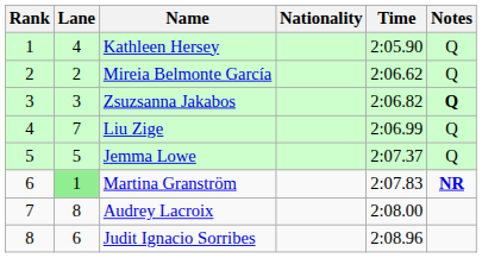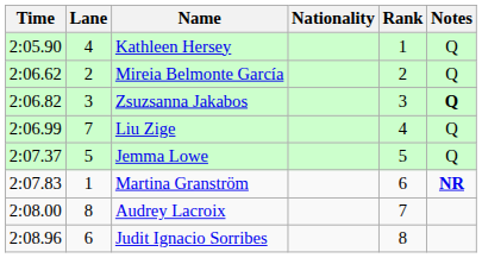 <table class="wikitable sortable" style="text-align:center">
 <tr>
-<th>Rank</th>
+<th>Time</th>
 <th>Lane</th>
 <th>Name</th>
 <th>Nationality</th>
-<th>Time</th>
+<th>Rank</th>
 <th>Notes</th>
 </tr>
 <tr bgcolor=ccffcc>
-<td>1</td>
+<td>2:05.90</td>
 <td>4</td>
 <td align=left><a href='#'>Kathleen Hersey</a></td>
 <td align=left></td>
-<td>2:05.90</td>
+<td>1</td>
 <td>Q</td>
 </tr>
 <tr bgcolor=ccffcc>
-<td>2</td>
+<td>2:06.62</td>
 <td>2</td>
 <td align=left><a href='#'>Mireia Belmonte García</a></td>
 <td align=left></td>
-<td>2:06.62</td>
+<td>2</td>
 <td>Q</td>
 </tr>
 <tr bgcolor=ccffcc>
-<td>3</td>
+<td>2:06.82</td>
 <td>3</td>
 <td align=left><a href='#'>Zsuzsanna Jakabos</a></td>
 <td align=left></td>
-<td>2:06.82</td>
+<td>3</td>
 <td><strong>Q</strong></td>
 </tr>
 <tr bgcolor=ccffcc>
-<td>4</td>
+<td>2:06.99</td>
 <td>7</td>
 <td align=left><a href='#'>Liu Zige</a></td>
 <td align=left></td>
-<td>2:06.99</td>
+<td>4</td>
 <td>Q</td>
 </tr>
 <tr bgcolor=ccffcc>
-<td>5</td>
+<td>2:07.37</td>
 <td>5</td>
 <td align=left><a href='#'>Jemma Lowe</a></td>
 <td align=left></td>
-<td>2:07.37</td>
+<td>5</td>
 <td>Q</td>
 </tr>
 <tr>
-<td>6</td>
-<td style="background: lightgreen;">1</td>
+<td>2:07.83</td>
+<td>1</td>
 <td align=left><a href='#'>Martina Granström</a></td>
 <td align=left></td>
-<td>2:07.83</td>
+<td>6</td>
 <td><strong><a href='#'>NR</a></strong></td>
 </tr>
 <tr>
-<td>7</td>
+<td>2:08.00</td>
 <td>8</td>
 <td align=left><a href='#'>Audrey Lacroix</a></td>
 <td align=left></td>
-<td>2:08.00</td>
+<td>7</td>
 <td></td>
 </tr>
 <tr>
-<td>8</td>
+<td>2:08.96</td>
 <td>6</td>
 <td align=left><a href='#'>Judit Ignacio Sorribes</a></td>
 <td align=left></td>
-<td>2:08.96</td>
+<td>8</td>
 <td></td>
 </tr>
 </table>
